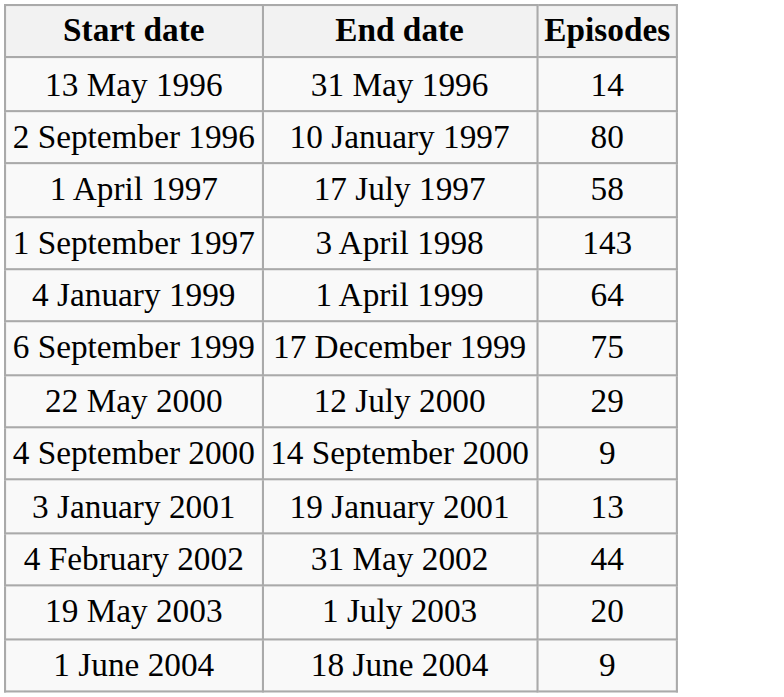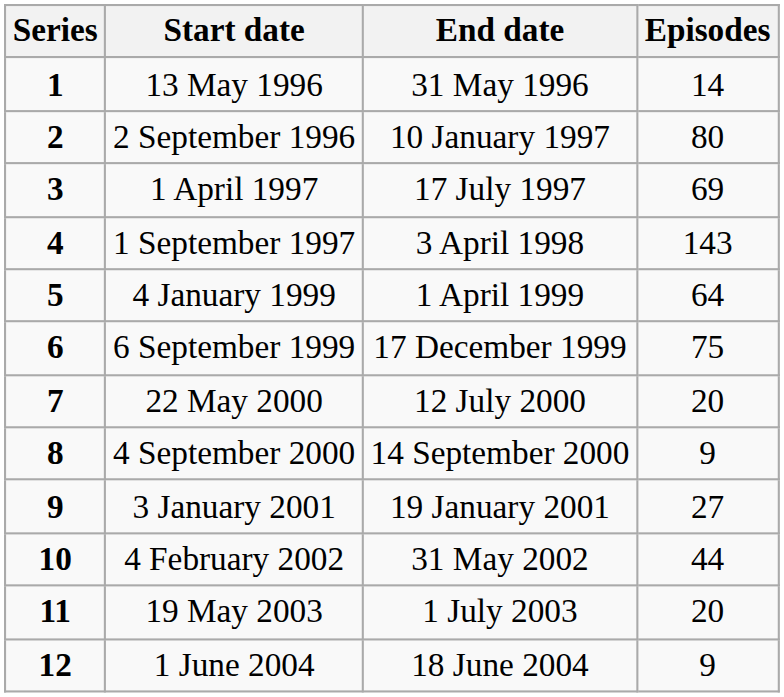 <table class="wikitable" style="text-align:center;">
 <tr>
+<th>Series</th>
 <th>Start date</th>
 <th>End date</th>
 <th>Episodes</th>
 </tr>
 <tr>
+<td><strong>1</strong></td>
 <td>13 May 1996</td>
 <td>31 May 1996</td>
 <td>14</td>
 </tr>
 <tr>
+<td><strong>2</strong></td>
 <td>2 September 1996</td>
 <td>10 January 1997</td>
 <td>80</td>
 </tr>
 <tr>
+<td><strong>3</strong></td>
 <td>1 April 1997</td>
 <td>17 July 1997</td>
-<td>58</td>
+<td>69</td>
 </tr>
 <tr>
+<td><strong>4</strong></td>
 <td>1 September 1997</td>
 <td>3 April 1998</td>
 <td>143</td>
 </tr>
 <tr>
+<td><strong>5</strong></td>
 <td>4 January 1999</td>
 <td>1 April 1999</td>
 <td>64</td>
 </tr>
 <tr>
+<td><strong>6</strong></td>
 <td>6 September 1999</td>
 <td>17 December 1999</td>
 <td>75</td>
 </tr>
 <tr>
+<td><strong>7</strong></td>
 <td>22 May 2000</td>
 <td>12 July 2000</td>
-<td>29</td>
+<td>20</td>
 </tr>
 <tr>
+<td><strong>8</strong></td>
 <td>4 September 2000</td>
 <td>14 September 2000</td>
 <td>9</td>
 </tr>
 <tr>
+<td><strong>9</strong></td>
 <td>3 January 2001</td>
 <td>19 January 2001</td>
-<td>13</td>
+<td>27</td>
 </tr>
 <tr>
+<td><strong>10</strong></td>
 <td>4 February 2002</td>
 <td>31 May 2002</td>
 <td>44</td>
 </tr>
 <tr>
+<td><strong>11</strong></td>
 <td>19 May 2003</td>
 <td>1 July 2003</td>
 <td>20</td>
 </tr>
 <tr>
+<td><strong>12</strong></td>
 <td>1 June 2004</td>
 <td>18 June 2004</td>
 <td>9</td>
 </tr>
 </table>
